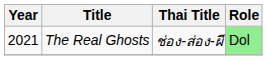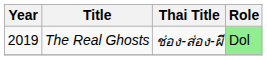 <table class="wikitable">
 <tr>
 <th>Year</th>
 <th>Title</th>
 <th>Thai Title</th>
 <th>Role</th>
 </tr>
 <tr>
-<td>2021</td>
+<td>2019</td>
 <td><em>The Real Ghosts</em></td>
 <td><em>ช่อง-ส่อง-ผี</em></td>
 <td style="background: lightgreen;">Dol</td>
 </tr>
 <tr>
 </tr>
 </table>
